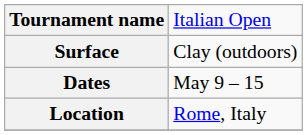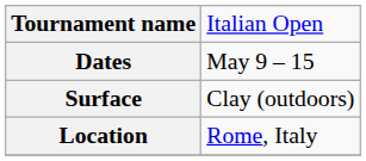 <table class="wikitable">
 <tr>
 <th>Tournament name</th>
 <td><a href='#'>Italian Open</a></td>
 </tr>
 <tr>
+<th>Dates</th>
+<td>May 9 – 15</td>
+</tr>
+<tr>
 <th>Surface</th>
 <td>Clay (outdoors)</td>
-</tr>
-<tr>
-<th>Dates</th>
-<td>May 9 – 15</td>
 </tr>
 <tr>
 <th>Location</th>
 <td><a href='#'>Rome</a>, Italy</td>
 </tr>
 <tr>
 </tr>
 </table>
